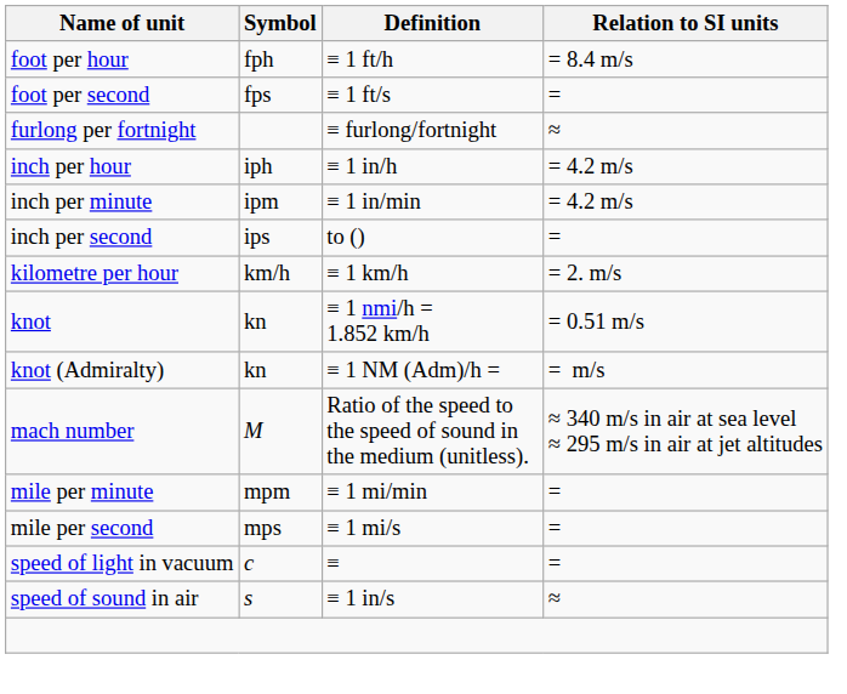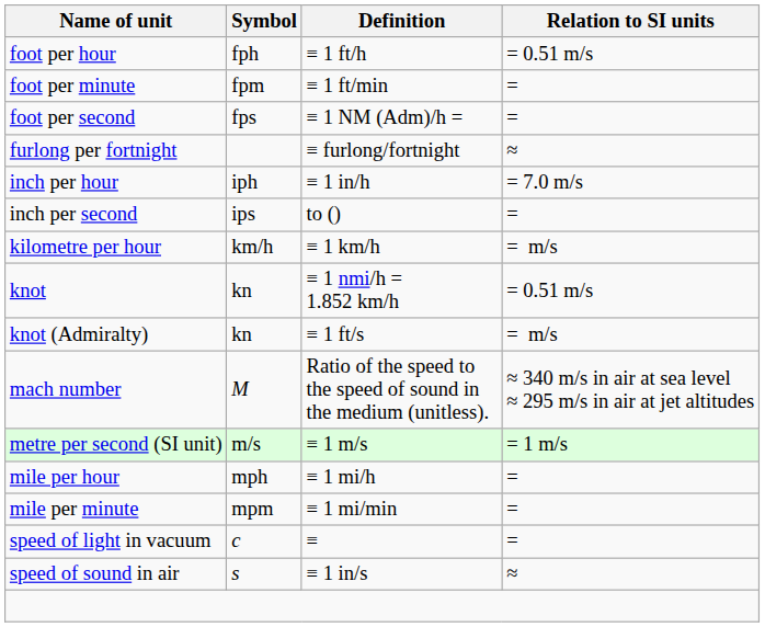 <table class="wikitable">
 <tr>
 <th>Name of unit</th>
 <th>Symbol</th>
 <th width="150pt">Definition</th>
 <th>Relation to SI units</th>
 </tr>
 <tr>
 <td><a href='#'>foot</a> per <a href='#'>hour</a></td>
 <td>fph</td>
 <td>≡ 1 ft/h</td>
-<td>= 8.4 m/s</td>
+<td>= 0.51 m/s</td>
+</tr>
+<tr>
+<td><a href='#'>foot</a> per <a href='#'>minute</a></td>
+<td>fpm</td>
+<td>≡ 1 ft/min</td>
+<td>= </td>
 </tr>
 <tr>
 <td><a href='#'>foot</a> per <a href='#'>second</a></td>
 <td>fps</td>
-<td>≡ 1 ft/s</td>
+<td>≡ 1 NM (Adm)/h = </td>
 <td>= </td>
 </tr>
 <tr>
 <td><a href='#'>furlong</a> per <a href='#'>fortnight</a></td>
 <td></td>
 <td>≡ furlong/fortnight</td>
 <td>≈ </td>
 </tr>
 <tr>
 <td><a href='#'>inch</a> per <a href='#'>hour</a></td>
 <td>iph</td>
 <td>≡ 1 in/h</td>
-<td>= 4.2 m/s</td>
-</tr>
-<tr>
-<td>inch per <a href='#'>minute</a></td>
-<td>ipm</td>
-<td>≡ 1 in/min</td>
-<td>= 4.2 m/s</td>
+<td>= 7.0 m/s</td>
 </tr>
 <tr>
 <td>inch per <a href='#'>second</a></td>
 <td>ips</td>
 <td> to  ()</td>
 <td>= </td>
 </tr>
 <tr>
 <td><a href='#'>kilometre per hour</a></td>
 <td>km/h</td>
 <td>≡ 1 km/h</td>
-<td>= 2. m/s</td>
+<td>=  m/s</td>
 </tr>
 <tr>
 <td><a href='#'>knot</a></td>
 <td>kn</td>
 <td>≡ 1 <a href='#'>nmi</a>/h = 1.852 km/h</td>
 <td>= 0.51 m/s</td>
 </tr>
 <tr>
 <td><a href='#'>knot</a> (Admiralty)</td>
 <td>kn</td>
-<td>≡ 1 NM (Adm)/h = </td>
+<td>≡ 1 ft/s</td>
 <td>=  m/s</td>
 </tr>
 <tr>
 <td><a href='#'>mach number</a></td>
 <td><em>M</em></td>
 <td>Ratio of the speed to the speed of sound in the medium (unitless).</td>
 <td>≈ 340 m/s in air at sea level<br> ≈ 295 m/s in air at jet altitudes</td>
 </tr>
+<tr style="background:#dfd;">
+<td><a href='#'>metre per second</a> (SI unit)</td>
+<td>m/s</td>
+<td>≡ 1 m/s</td>
+<td>= 1 m/s</td>
+</tr>
+<tr>
+<td><a href='#'>mile per hour</a></td>
+<td>mph</td>
+<td>≡ 1 mi/h</td>
+<td>= </td>
+</tr>
 <tr>
 <td><a href='#'>mile</a> per <a href='#'>minute</a></td>
 <td>mpm</td>
 <td>≡ 1 mi/min</td>
-<td>= </td>
-</tr>
-<tr>
-<td>mile per <a href='#'>second</a></td>
-<td>mps</td>
-<td>≡ 1 mi/s</td>
 <td>= </td>
 </tr>
 <tr>
 <td><a href='#'>speed of light</a> in vacuum</td>
 <td><em>c</em></td>
 <td>≡ </td>
 <td>= </td>
 </tr>
 <tr>
 <td><a href='#'>speed of sound</a> in air</td>
 <td><em>s</em></td>
 <td>≡ 1 in/s</td>
 <td>≈ </td>
 </tr>
 <tr>
 <td colspan=4><br></td>
 </tr>
 </table>
